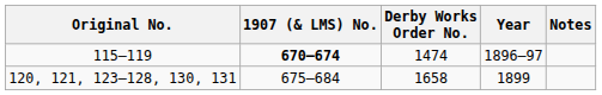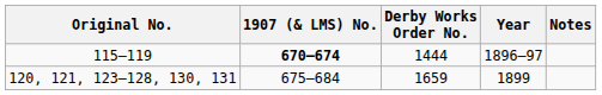 <table class=wikitable style=text-align:center>
 <tr>
 <th>Original No.</th>
 <th>1907 (& LMS) No.</th>
 <th>Derby Works<br>Order No.</th>
 <th>Year</th>
 <th>Notes</th>
 </tr>
 <tr>
 <td>115–119</td>
 <td><strong>670–674</strong></td>
-<td>1474</td>
+<td>1444</td>
 <td>1896–97</td>
 <td></td>
 </tr>
 <tr>
 <td>120, 121, 123–128, 130, 131</td>
 <td>675–684</td>
-<td>1658</td>
+<td>1659</td>
 <td>1899</td>
 <td></td>
 </tr>
 </table>
